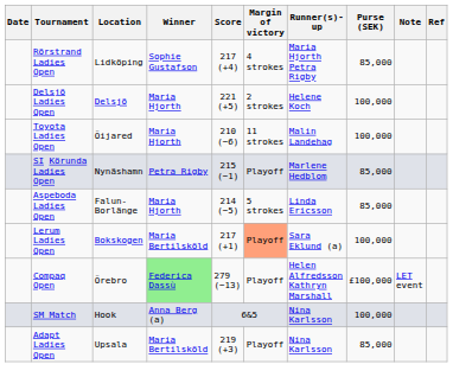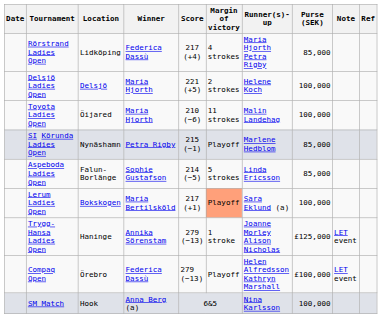 <table class="wikitable" style="font-size:95%;">
 <tr>
 <th>Date</th>
 <th>Tournament</th>
 <th>Location</th>
 <th>Winner</th>
 <th>Score</th>
 <th>Margin of<br>victory</th>
 <th>Runner(s)-up</th>
 <th>Purse<br>(SEK)</th>
 <th>Note</th>
 <th>Ref</th>
 </tr>
 <tr>
 <td></td>
 <td><a href='#'>Rörstrand Ladies Open</a></td>
 <td>Lidköping</td>
-<td> <a href='#'>Sophie Gustafson</a></td>
+<td> <a href='#'>Federica Dassù</a></td>
 <td align=center>217 (+4)</td>
 <td>4 strokes</td>
 <td> <a href='#'>Maria Hjorth</a><br> <a href='#'>Petra Rigby</a></td>
 <td align=right>85,000</td>
 <td></td>
 <td></td>
 </tr>
 <tr>
 <td></td>
 <td><a href='#'>Delsjö Ladies Open</a></td>
 <td><a href='#'>Delsjö</a></td>
 <td> <a href='#'>Maria Hjorth</a></td>
 <td align=center>221 (+5)</td>
 <td>2 strokes</td>
 <td> <a href='#'>Helene Koch</a></td>
 <td align=right>100,000</td>
 <td></td>
 <td></td>
 </tr>
 <tr>
 <td></td>
 <td><a href='#'>Toyota Ladies Open</a></td>
 <td>Öijared</td>
 <td> <a href='#'>Maria Hjorth</a></td>
 <td align=center>210 (−6)</td>
 <td>11 strokes</td>
 <td> <a href='#'>Malin Landehag</a></td>
 <td align=right>100,000</td>
 <td></td>
 <td></td>
 </tr>
 <tr style="background:#dfe2e9;">
 <td></td>
 <td><a href='#'>SI</a> <a href='#'>Körunda Ladies Open</a></td>
 <td>Nynäshamn</td>
 <td> <a href='#'>Petra Rigby</a></td>
 <td align=center>215 (−1)</td>
 <td>Playoff</td>
 <td> <a href='#'>Marlene Hedblom</a></td>
 <td align=right>85,000</td>
 <td></td>
 <td></td>
 </tr>
 <tr>
 <td></td>
 <td><a href='#'>Aspeboda Ladies Open</a></td>
 <td>Falun-Borlänge</td>
-<td> <a href='#'>Maria Hjorth</a></td>
+<td> <a href='#'>Sophie Gustafson</a></td>
 <td align=center>214 (−5)</td>
 <td>5 strokes</td>
 <td> <a href='#'>Linda Ericsson</a></td>
 <td align=right>85,000</td>
 <td></td>
 <td></td>
 </tr>
 <tr>
 <td></td>
 <td><a href='#'>Lerum Ladies Open</a></td>
 <td><a href='#'>Bokskogen</a></td>
 <td> <a href='#'>Maria Bertilsköld</a></td>
 <td align=center>217 (+1)</td>
 <td style="background: lightsalmon;">Playoff</td>
 <td> <a href='#'>Sara Eklund</a> (a)</td>
 <td align=right>100,000</td>
 <td></td>
 <td></td>
 </tr>
 <tr>
 <td></td>
+<td><a href='#'>Trygg-Hansa Ladies Open</a></td>
+<td>Haninge</td>
+<td> <a href='#'>Annika Sörenstam</a></td>
+<td align=center>279 (−13)</td>
+<td>1 stroke</td>
+<td> <a href='#'>Joanne Morley</a><br> <a href='#'>Alison Nicholas</a></td>
+<td align=right>£125,000</td>
+<td><a href='#'>LET</a> event</td>
+<td></td>
+</tr>
+<tr>
+<td></td>
 <td><a href='#'>Compaq Open</a></td>
 <td>Örebro</td>
-<td style="background: lightgreen;"> <a href='#'>Federica Dassù</a></td>
+<td> <a href='#'>Federica Dassù</a></td>
 <td>279 (−13)</td>
 <td>Playoff</td>
 <td> <a href='#'>Helen Alfredsson</a><br> <a href='#'>Kathryn Marshall</a></td>
 <td align=right>£100,000</td>
 <td><a href='#'>LET</a> event</td>
 <td></td>
 </tr>
 <tr style="background:#dfe2e9;">
 <td></td>
 <td><a href='#'>SM Match</a></td>
 <td>Hook</td>
 <td> <a href='#'>Anna Berg</a> (a)</td>
 <td colspan=2 align=center>6&5</td>
 <td> <a href='#'>Nina Karlsson</a></td>
 <td align=right>100,000</td>
 <td></td>
 <td></td>
 </tr>
-<tr>
-<td></td>
-<td><a href='#'>Adapt Ladies Open</a></td>
-<td>Upsala</td>
-<td> <a href='#'>Maria Bertilsköld</a></td>
-<td align=center>219 (+3)</td>
-<td>Playoff</td>
-<td> <a href='#'>Nina Karlsson</a></td>
-<td align=right>85,000</td>
-<td></td>
-<td></td>
-</tr>
 </table>
